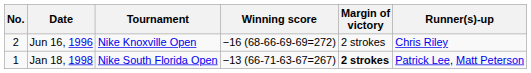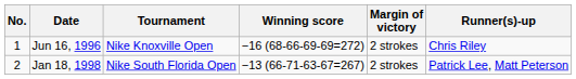 <table class="wikitable" style="font-size:95%;">
 <tr>
 <th>No.</th>
 <th>Date</th>
 <th>Tournament</th>
 <th>Winning score</th>
 <th>Margin of<br>victory</th>
 <th>Runner(s)-up</th>
 </tr>
 <tr>
-<td align=center>2</td>
+<td align=center>1</td>
 <td align=right>Jun 16, <a href='#'>1996</a></td>
 <td><a href='#'>Nike Knoxville Open</a></td>
 <td>−16 (68-66-69-69=272)</td>
 <td>2 strokes</td>
 <td> <a href='#'>Chris Riley</a></td>
 </tr>
 <tr>
-<td align=center>1</td>
+<td align=center>2</td>
 <td align=right>Jan 18, <a href='#'>1998</a></td>
 <td><a href='#'>Nike South Florida Open</a></td>
 <td>−13 (66-71-63-67=267)</td>
-<td><strong>2 strokes</strong></td>
+<td>2 strokes</td>
 <td> <a href='#'>Patrick Lee</a>,  <a href='#'>Matt Peterson</a></td>
 </tr>
 </table>
